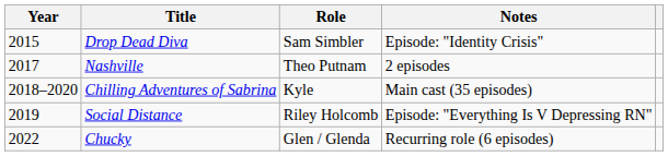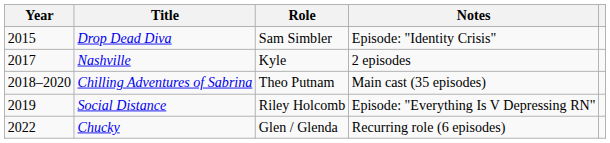 <table class="wikitable plainrowheaders sortable">
 <tr>
 <th scope="col">Year</th>
 <th scope="col">Title</th>
 <th scope="col" class="unsortable">Role</th>
 <th scope="col" class="unsortable">Notes</th>
 <th scope="col" class="unsortable"></th>
 </tr>
 <tr>
 <td>2015</td>
 <td><em><a href='#'>Drop Dead Diva</a></em></td>
 <td>Sam Simbler</td>
 <td>Episode: "Identity Crisis"</td>
 <td></td>
 </tr>
 <tr>
 <td>2017</td>
 <td><em><a href='#'>Nashville</a></em></td>
-<td>Theo Putnam</td>
+<td>Kyle</td>
 <td>2 episodes</td>
 <td></td>
 </tr>
 <tr>
 <td>2018–2020</td>
 <td><em><a href='#'>Chilling Adventures of Sabrina</a></em></td>
-<td>Kyle</td>
+<td>Theo Putnam</td>
 <td>Main cast (35 episodes)</td>
 <td></td>
 </tr>
 <tr>
 <td>2019</td>
 <td><em><a href='#'>Social Distance</a></em></td>
 <td>Riley Holcomb</td>
 <td>Episode: "Everything Is V Depressing RN"</td>
 <td></td>
 </tr>
 <tr>
 <td>2022</td>
 <td><em><a href='#'>Chucky</a></em></td>
 <td>Glen / Glenda</td>
 <td>Recurring role (6 episodes)</td>
 <td></td>
 </tr>
 </table>
